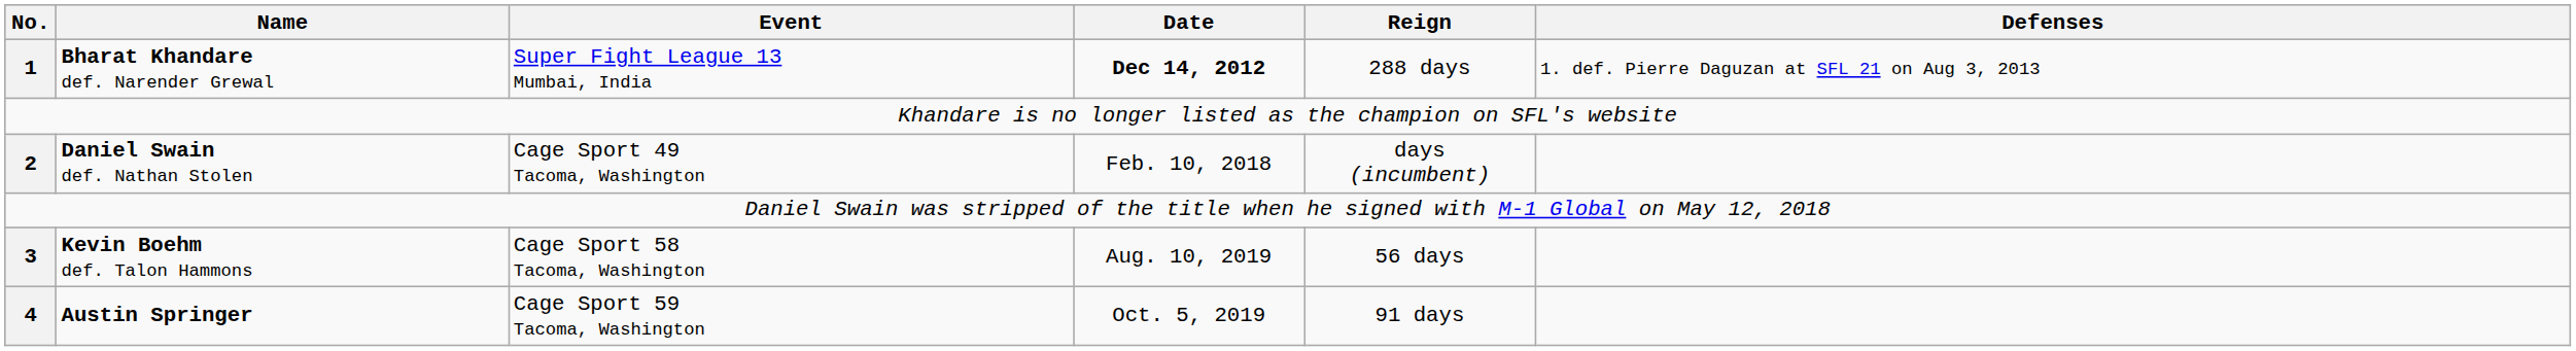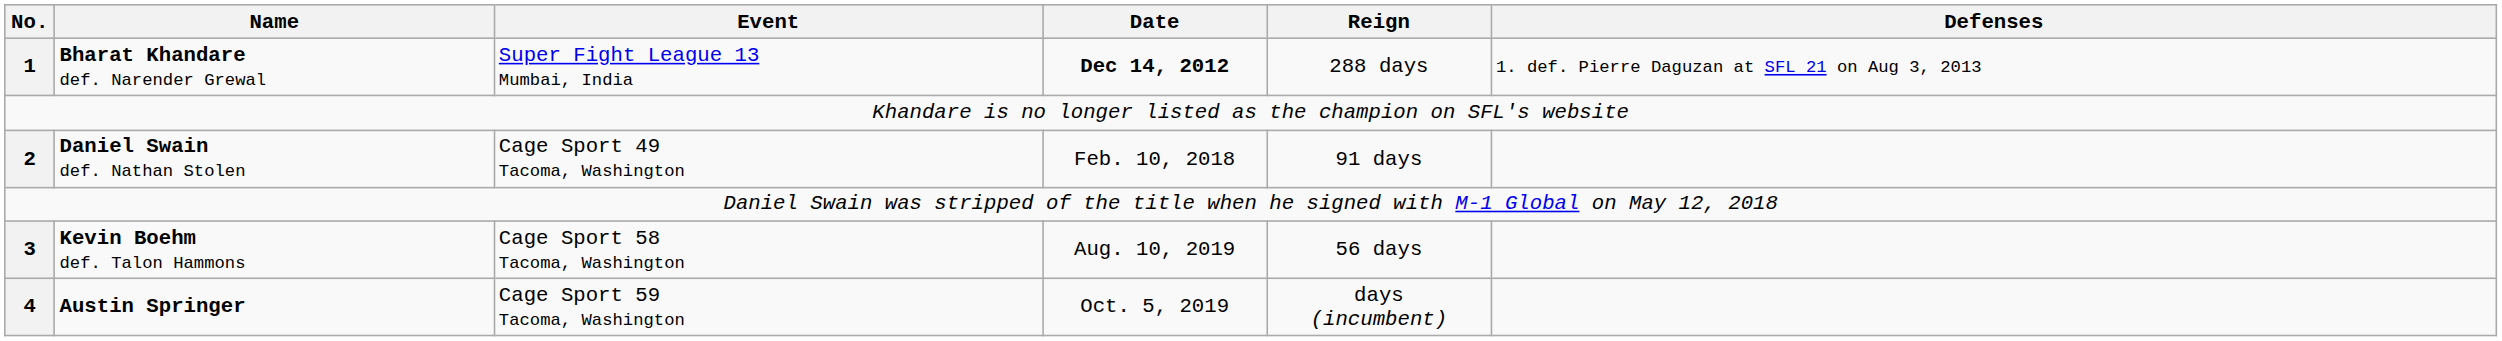 <table class="wikitable" width="99%">
 <tr>
 <th width="2%">No.</th>
 <th>Name</th>
 <th>Event</th>
 <th width="9%">Date</th>
 <th width="9%">Reign</th>
 <th>Defenses</th>
 </tr>
 <tr>
 <th>1</th>
 <td> <strong>Bharat Khandare</strong><br><small>def. Narender Grewal</small></td>
 <td><a href='#'>Super Fight League 13</a><br><small>Mumbai, India</small></td>
 <td align="center"><strong>Dec 14, 2012</strong></td>
 <td align="center">288 days</td>
 <td><small>1. def. Pierre Daguzan at <a href='#'>SFL 21</a> on Aug 3, 2013</small></td>
 </tr>
 <tr>
 <td align="center" colspan="6"><em>Khandare is no longer listed as the champion on SFL's website</em></td>
 </tr>
 <tr>
 <th>2</th>
 <td> <strong>Daniel Swain</strong><br><small>def. Nathan Stolen</small></td>
 <td>Cage Sport 49<br><small>Tacoma, Washington</small></td>
 <td align="center">Feb. 10, 2018</td>
-<td align="center"> days<br><em>(incumbent)</em></td>
+<td align="center">91 days</td>
 <td></td>
 </tr>
 <tr>
 <td align="center" colspan="6"><em>Daniel Swain was stripped of the title when he signed with <a href='#'>M-1 Global</a> on May 12, 2018</em></td>
 </tr>
 <tr>
 <th>3</th>
 <td> <strong>Kevin Boehm</strong><br><small>def. Talon Hammons</small></td>
 <td>Cage Sport 58<br><small>Tacoma, Washington</small></td>
 <td align="center">Aug. 10, 2019</td>
 <td align="center">56 days</td>
 <td></td>
 </tr>
 <tr>
 <th>4</th>
 <td> <strong>Austin Springer</strong></td>
 <td>Cage Sport 59<br><small>Tacoma, Washington</small></td>
 <td align="center">Oct. 5, 2019</td>
-<td align="center">91 days</td>
+<td align="center"> days<br><em>(incumbent)</em></td>
 </tr>
 </table>
